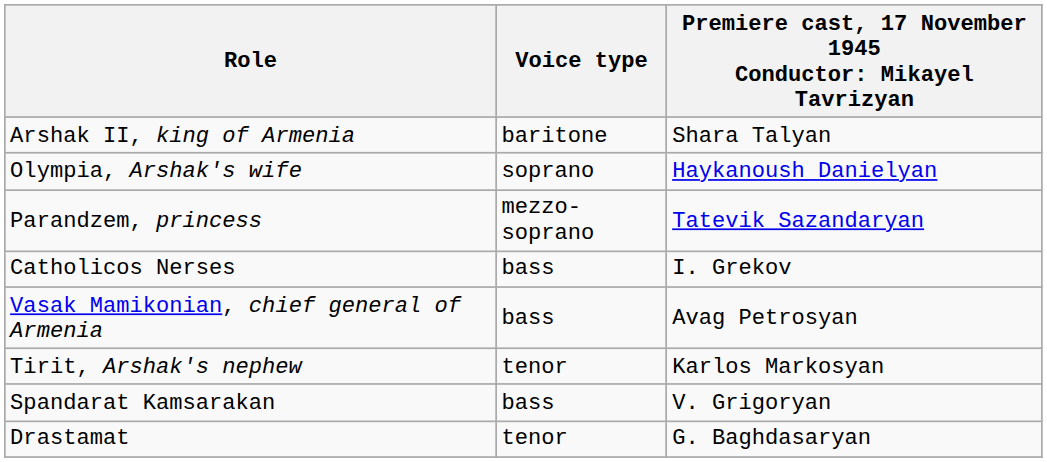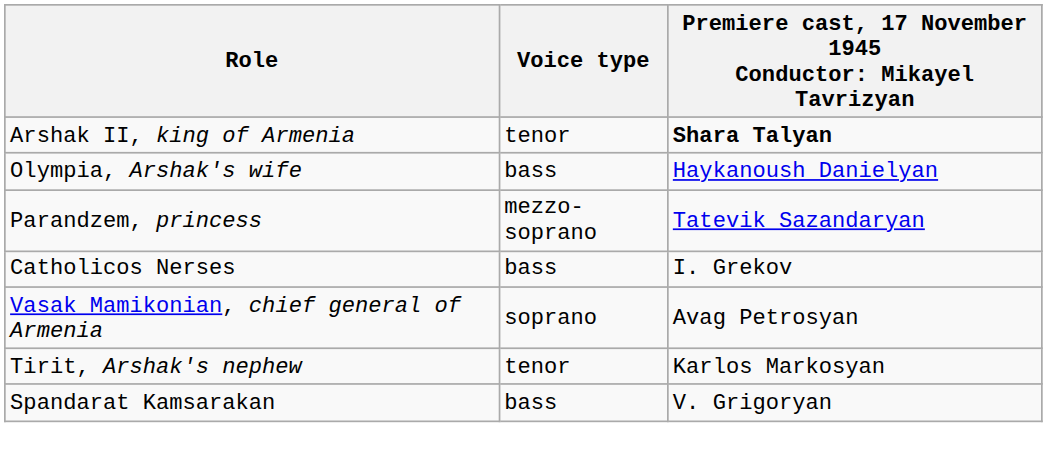 <table class="wikitable">
 <tr>
 <th>Role</th>
 <th>Voice type</th>
 <th>Premiere cast, 17 November 1945<br>Conductor: Mikayel Tavrizyan</th>
 </tr>
 <tr>
 <td>Arshak II, <em>king of Armenia</em></td>
-<td>baritone</td>
-<td>Shara Talyan</td>
+<td>tenor</td>
+<td><strong>Shara Talyan</strong></td>
 </tr>
 <tr>
 <td>Olympia, <em>Arshak's wife</em></td>
-<td>soprano</td>
+<td>bass</td>
 <td><a href='#'>Haykanoush Danielyan</a></td>
 </tr>
 <tr>
 <td>Parandzem, <em>princess</em></td>
 <td>mezzo-soprano</td>
 <td><a href='#'>Tatevik Sazandaryan</a></td>
 </tr>
 <tr>
 <td>Catholicos Nerses</td>
 <td>bass</td>
 <td>I. Grekov</td>
 </tr>
 <tr>
 <td><a href='#'>Vasak Mamikonian</a>, <em>chief general of Armenia</em></td>
-<td>bass</td>
+<td>soprano</td>
 <td>Avag Petrosyan</td>
 </tr>
 <tr>
 <td>Tirit, <em>Arshak's nephew</em></td>
 <td>tenor</td>
 <td>Karlos Markosyan</td>
 </tr>
 <tr>
 <td>Spandarat Kamsarakan</td>
 <td>bass</td>
 <td>V. Grigoryan</td>
 </tr>
-<tr>
-<td>Drastamat</td>
-<td>tenor</td>
-<td>G. Baghdasaryan</td>
-</tr>
 </table>
